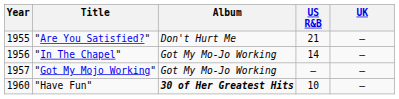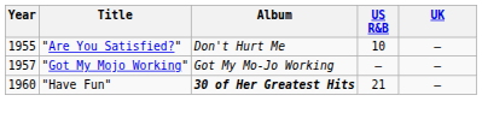 <table class="wikitable">
 <tr>
 <th align="left" valign="top">Year</th>
 <th align="left" valign="top">Title</th>
 <th align="left" valign="top">Album</th>
 <th align="center" valign="top" width="40"><a href='#'>US R&B</a></th>
 <th align="center" valign="top" width="80"><a href='#'>UK</a></th>
 </tr>
 <tr>
 <td align="left" valign="top">1955</td>
 <td align="left" valign="top">"<a href='#'>Are You Satisfied?</a>"</td>
 <td align="left" valign="top"><em>Don't Hurt Me</em></td>
-<td align="center" valign="top">21</td>
-<td align="center" valign="top">–</td>
-</tr>
-<tr>
-<td align="left" valign="top">1956</td>
-<td align="left" valign="top">"<a href='#'>In The Chapel</a>"</td>
-<td align="left" valign="top"><em>Got My Mo-Jo Working</em></td>
-<td align="center" valign="top">14</td>
+<td align="center" valign="top">10</td>
 <td align="center" valign="top">–</td>
 </tr>
 <tr>
 <td align="left" valign="top">1957</td>
 <td align="left" valign="top">"<a href='#'>Got My Mojo Working</a>"</td>
 <td align="left" valign="top"><em>Got My Mo-Jo Working</em></td>
 <td align="center" valign="top">–</td>
 <td align="center" valign="top">–</td>
 </tr>
 <tr>
 <td align="left" valign="top">1960</td>
 <td align="left" valign="top">"Have Fun"</td>
 <td align="left" valign="top"><strong><em>30 of Her Greatest Hits</em></strong></td>
-<td align="center" valign="top">10</td>
+<td align="center" valign="top">21</td>
 <td align="center" valign="top">–</td>
 </tr>
 </table>
